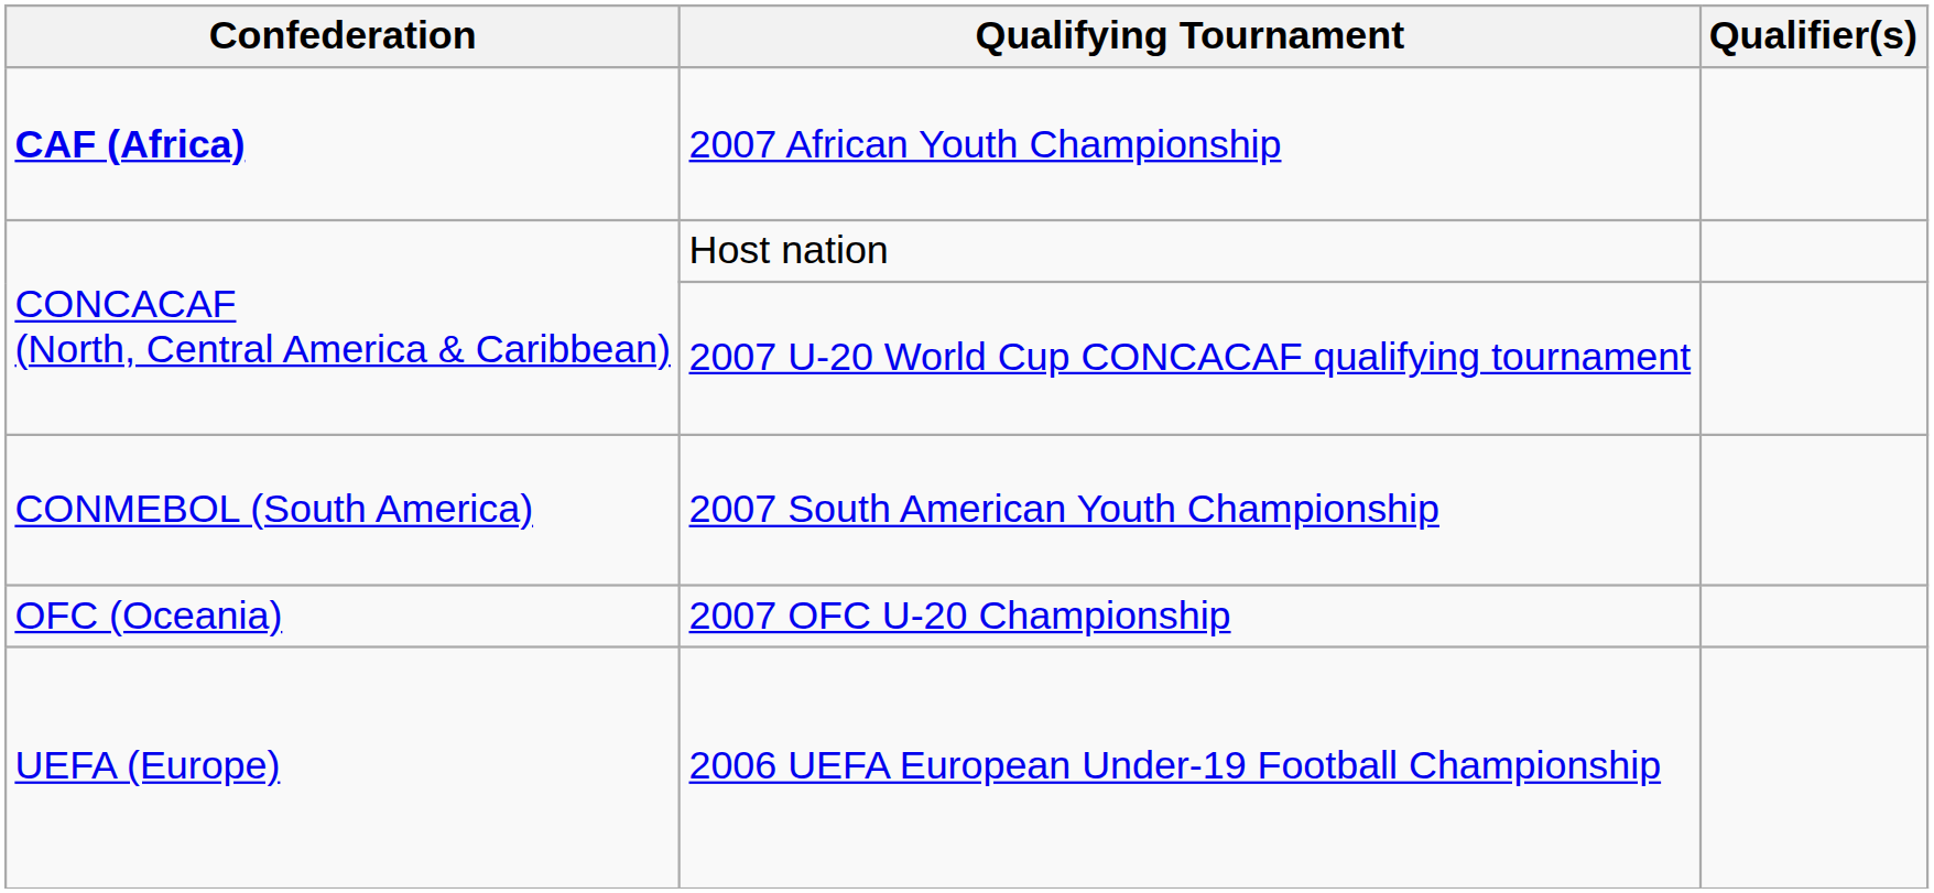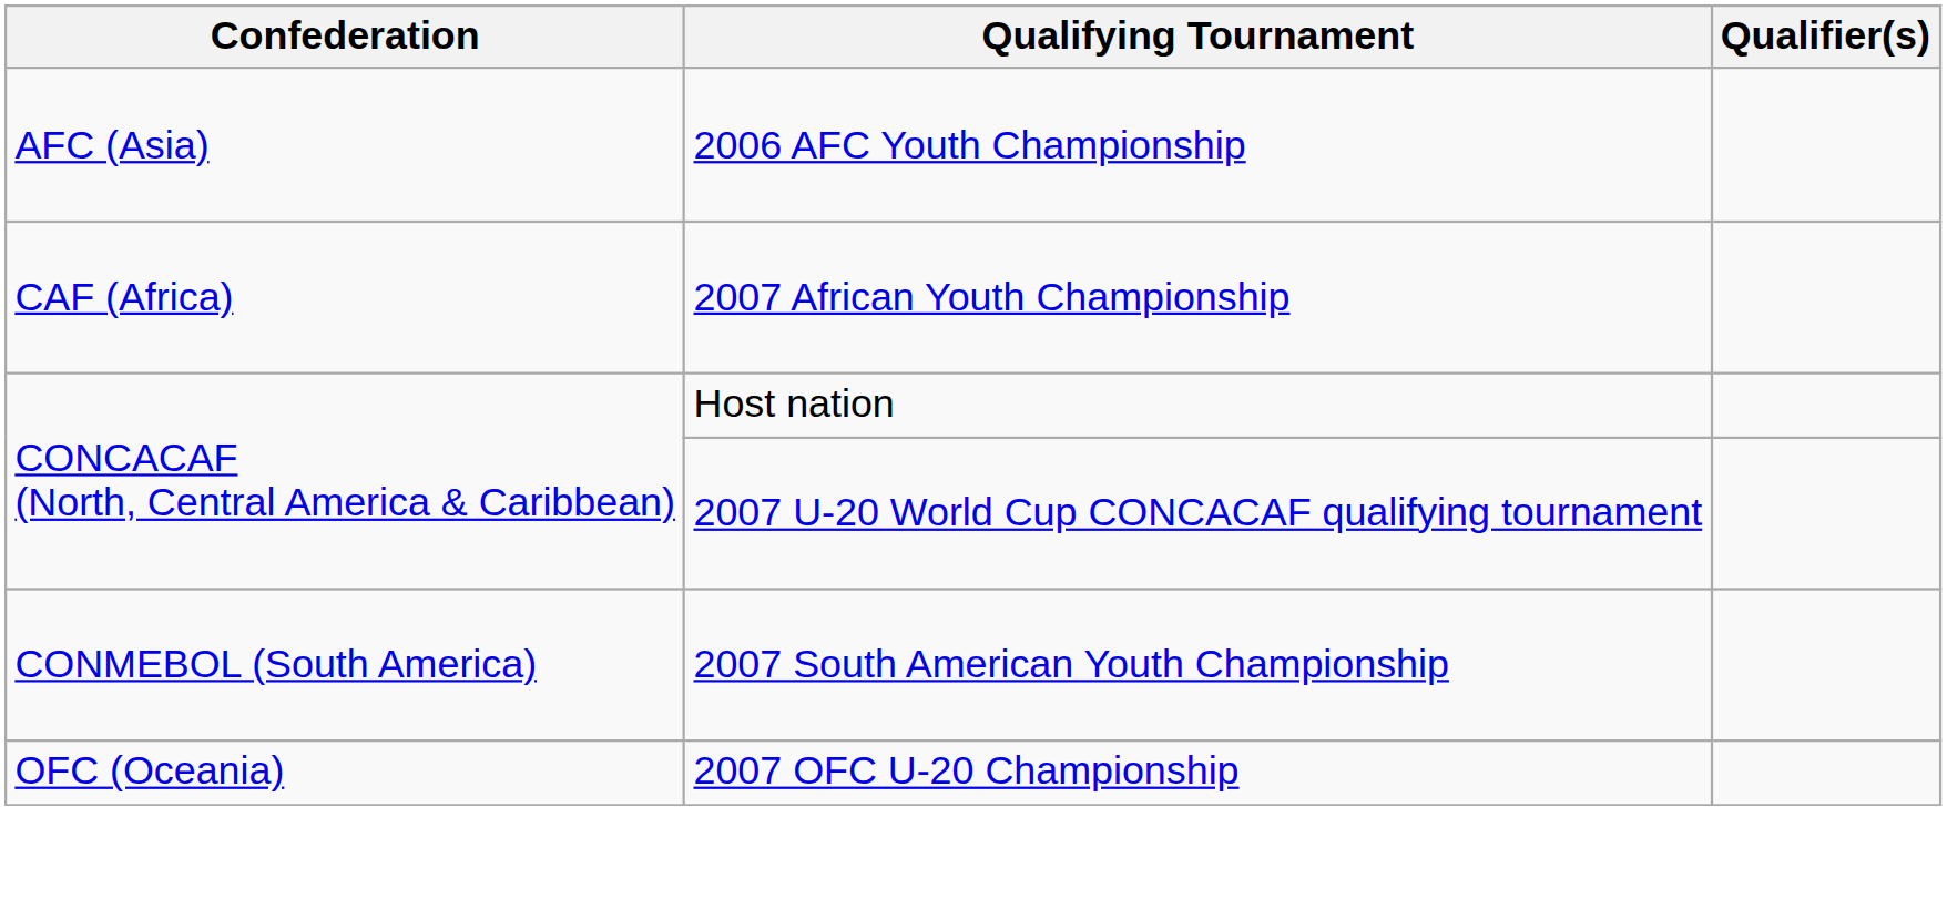 <table class="wikitable">
 <tr>
 <th>Confederation</th>
 <th>Qualifying Tournament</th>
 <th>Qualifier(s)</th>
 </tr>
 <tr>
-<td><strong><a href='#'>CAF (Africa)</a></strong></td>
+<td><a href='#'>AFC (Asia)</a></td>
+<td><a href='#'>2006 AFC Youth Championship</a></td>
+<td><br><br><br></td>
+</tr>
+<tr>
+<td><a href='#'>CAF (Africa)</a></td>
 <td><a href='#'>2007 African Youth Championship</a></td>
 <td><br><br><br></td>
 </tr>
 <tr>
 <td rowspan=2><a href='#'>CONCACAF <br> (North, Central America & Caribbean)</a></td>
 <td>Host nation</td>
 <td></td>
 </tr>
 <tr>
 <td><a href='#'>2007 U-20 World Cup CONCACAF qualifying tournament</a></td>
 <td><br><br><br></td>
 </tr>
 <tr>
 <td><a href='#'>CONMEBOL (South America)</a></td>
 <td><a href='#'>2007 South American Youth Championship</a></td>
 <td><br><br><br></td>
 </tr>
 <tr>
 <td><a href='#'>OFC (Oceania)</a></td>
 <td><a href='#'>2007 OFC U-20 Championship</a></td>
 <td></td>
 </tr>
-<tr>
-<td><a href='#'>UEFA (Europe)</a></td>
-<td><a href='#'>2006 UEFA European Under-19 Football Championship</a></td>
-<td><br><br><br><br><br></td>
-</tr>
 </table>
